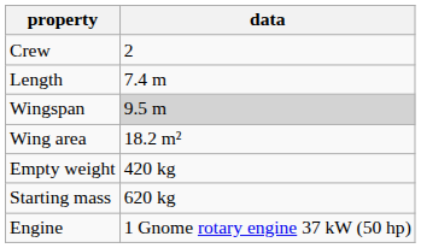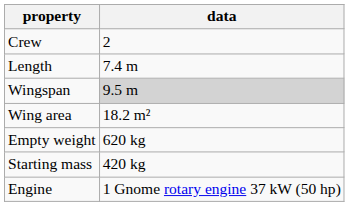 <table class="wikitable">
 <tr>
 <th>property</th>
 <th>data</th>
 </tr>
 <tr>
 <td>Crew</td>
 <td>2</td>
 </tr>
 <tr>
 <td>Length</td>
 <td>7.4 m</td>
 </tr>
 <tr>
 <td>Wingspan</td>
 <td style="background: lightgrey;">9.5 m</td>
 </tr>
 <tr>
 <td>Wing area</td>
 <td>18.2 m²</td>
 </tr>
 <tr>
 <td>Empty weight</td>
-<td>420 kg</td>
+<td>620 kg</td>
 </tr>
 <tr>
 <td>Starting mass</td>
-<td>620 kg</td>
+<td>420 kg</td>
 </tr>
 <tr>
 <td>Engine</td>
 <td>1 Gnome <a href='#'>rotary engine</a> 37 kW (50 hp)</td>
 </tr>
 </table>
